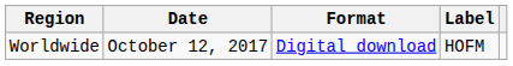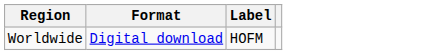 <table class="wikitable plainrowheaders">
 <tr>
 <th scope="col">Region</th>
-<th scope="col">Date</th>
 <th scope="col">Format</th>
 <th scope="col">Label</th>
 <th scope="col"></th>
 </tr>
 <tr>
 <td>Worldwide</td>
-<td>October 12, 2017</td>
 <td><a href='#'>Digital download</a></td>
 <td>HOFM</td>
 <td></td>
 </tr>
 </table>
